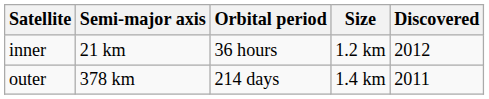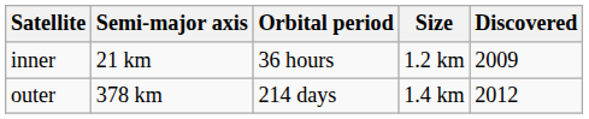 <table class="wikitable" style="font-size: 0.9em;">
 <tr>
 <th>Satellite</th>
 <th>Semi-major axis</th>
 <th>Orbital period</th>
 <th>Size</th>
 <th>Discovered</th>
 </tr>
 <tr>
 <td>inner</td>
 <td>21 km</td>
 <td>36 hours</td>
 <td>1.2 km</td>
-<td>2012</td>
+<td>2009</td>
 </tr>
 <tr>
 <td>outer</td>
 <td>378 km</td>
 <td>214 days</td>
 <td>1.4 km</td>
-<td>2011</td>
+<td>2012</td>
 </tr>
 </table>
